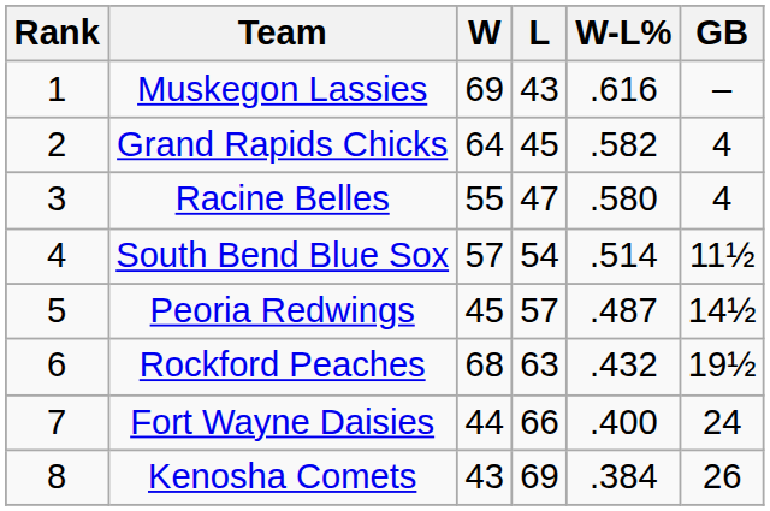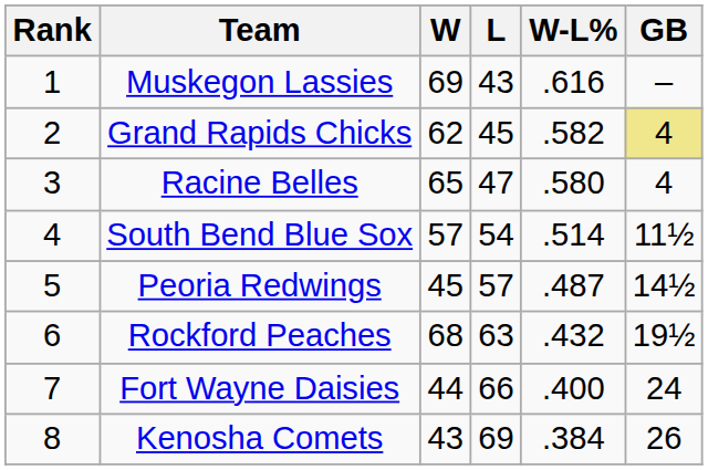 <table class="wikitable" style="text-align:center;">
 <tr>
 <th>Rank</th>
 <th>Team</th>
 <th>W</th>
 <th>L</th>
 <th>W-L%</th>
 <th>GB</th>
 </tr>
 <tr>
 <td>1</td>
 <td><a href='#'>Muskegon Lassies</a></td>
 <td>69</td>
 <td>43</td>
 <td>.616</td>
 <td>–</td>
 </tr>
 <tr>
 <td>2</td>
 <td><a href='#'>Grand Rapids Chicks</a></td>
-<td>64</td>
+<td>62</td>
 <td>45</td>
 <td>.582</td>
-<td>4</td>
+<td style="background: khaki;">4</td>
 </tr>
 <tr>
 <td>3</td>
 <td><a href='#'>Racine Belles</a></td>
-<td>55</td>
+<td>65</td>
 <td>47</td>
 <td>.580</td>
 <td>4</td>
 </tr>
 <tr>
 <td>4</td>
 <td><a href='#'>South Bend Blue Sox</a></td>
 <td>57</td>
 <td>54</td>
 <td>.514</td>
 <td>11½</td>
 </tr>
 <tr>
 <td>5</td>
 <td><a href='#'>Peoria Redwings</a></td>
 <td>45</td>
 <td>57</td>
 <td>.487</td>
 <td>14½</td>
 </tr>
 <tr>
 <td>6</td>
 <td><a href='#'>Rockford Peaches</a></td>
 <td>68</td>
 <td>63</td>
 <td>.432</td>
 <td>19½</td>
 </tr>
 <tr>
 <td>7</td>
 <td><a href='#'>Fort Wayne Daisies</a></td>
 <td>44</td>
 <td>66</td>
 <td>.400</td>
 <td>24</td>
 </tr>
 <tr>
 <td>8</td>
 <td><a href='#'>Kenosha Comets</a></td>
 <td>43</td>
 <td>69</td>
 <td>.384</td>
 <td>26</td>
 </tr>
 </table>
